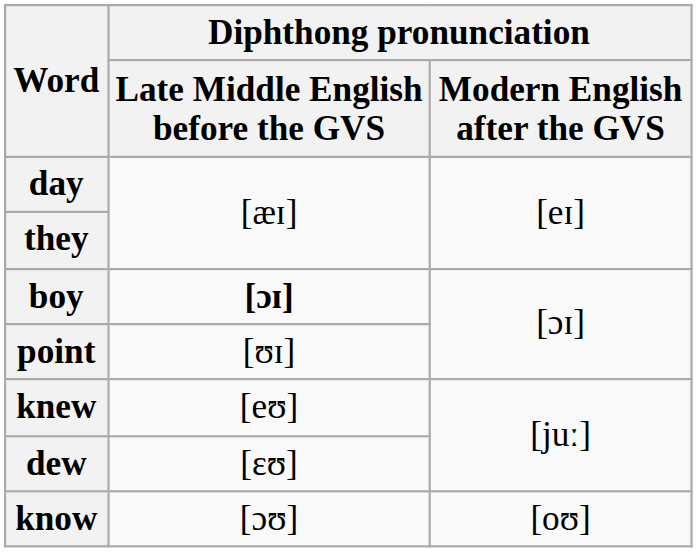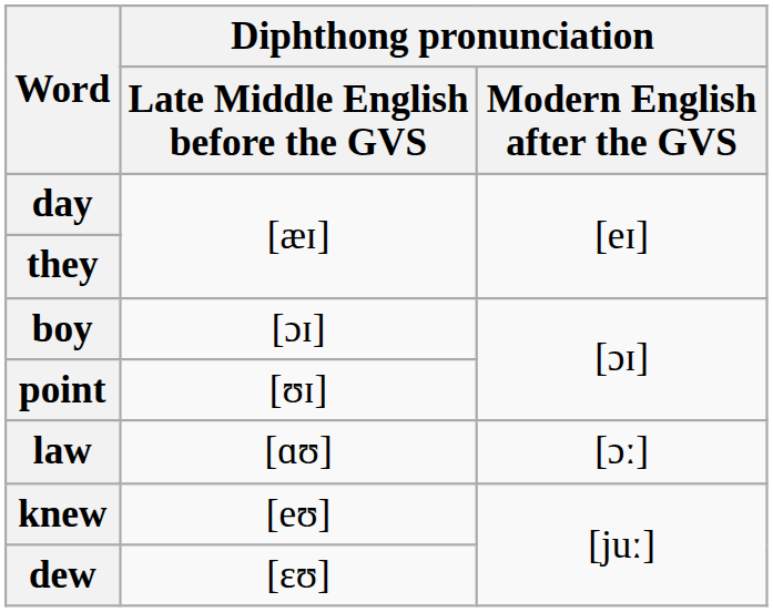 <table class="wikitable" style="text-align: center;">
 <tr>
 <th rowspan="2">Word</th>
 <th colspan="2">Diphthong pronunciation</th>
 </tr>
 <tr>
 <th>Late Middle English<br>before the GVS</th>
 <th>Modern English<br>after the GVS</th>
 </tr>
 <tr>
 <th>day</th>
 <td rowspan="2">[æɪ]</td>
 <td rowspan="2">[eɪ]</td>
 </tr>
 <tr>
 <th>they</th>
 </tr>
 <tr>
 <th>boy</th>
-<td><strong>[ɔɪ]</strong></td>
+<td>[ɔɪ]</td>
 <td rowspan="2">[ɔɪ]</td>
 </tr>
 <tr>
 <th>point</th>
 <td>[ʊɪ]</td>
+</tr>
+<tr>
+<th>law</th>
+<td>[ɑʊ]</td>
+<td>[ɔː]</td>
 </tr>
 <tr>
 <th>knew</th>
 <td>[eʊ]</td>
 <td rowspan="2">[juː]</td>
 </tr>
 <tr>
 <th>dew</th>
 <td>[ɛʊ]</td>
 </tr>
-<tr>
-<th>know</th>
-<td>[ɔʊ]</td>
-<td>[oʊ]</td>
-</tr>
 </table>
